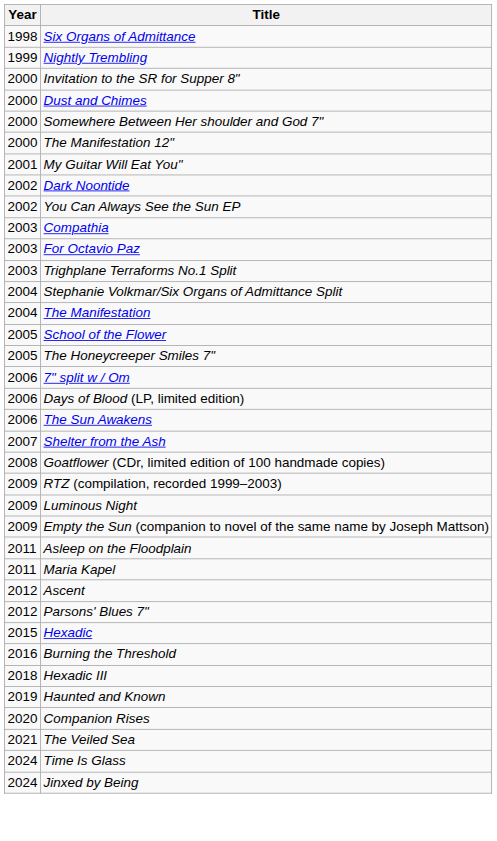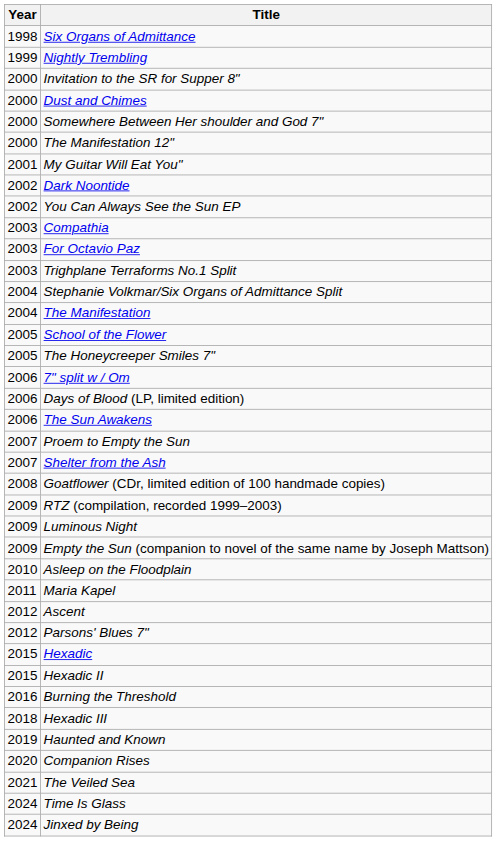 <table class="wikitable">
 <tr>
 <th>Year</th>
 <th>Title</th>
 </tr>
 <tr>
 <td>1998</td>
 <td><em><a href='#'>Six Organs of Admittance</a></em></td>
 </tr>
 <tr>
 <td>1999</td>
 <td><em><a href='#'>Nightly Trembling</a></em></td>
 </tr>
 <tr>
 <td>2000</td>
 <td><em>Invitation to the SR for Supper 8"</em></td>
 </tr>
 <tr>
 <td>2000</td>
 <td><em><a href='#'>Dust and Chimes</a></em></td>
 </tr>
 <tr>
 <td>2000</td>
 <td><em>Somewhere Between Her shoulder and God 7"</em></td>
 </tr>
 <tr>
 <td>2000</td>
 <td><em>The Manifestation 12"</em></td>
 </tr>
 <tr>
 <td>2001</td>
 <td><em>My Guitar Will Eat You"</em></td>
 </tr>
 <tr>
 <td>2002</td>
 <td><em><a href='#'>Dark Noontide</a></em></td>
 </tr>
 <tr>
 <td>2002</td>
 <td><em>You Can Always See the Sun EP</em></td>
 </tr>
 <tr>
 <td>2003</td>
 <td><em><a href='#'>Compathia</a></em></td>
 </tr>
 <tr>
 <td>2003</td>
 <td><em><a href='#'>For Octavio Paz</a></em></td>
 </tr>
 <tr>
 <td>2003</td>
 <td><em>Trighplane Terraforms No.1 Split</em></td>
 </tr>
 <tr>
 <td>2004</td>
 <td><em>Stephanie Volkmar/Six Organs of Admittance Split</em></td>
 </tr>
 <tr>
 <td>2004</td>
 <td><em><a href='#'>The Manifestation</a></em></td>
 </tr>
 <tr>
 <td>2005</td>
 <td><em><a href='#'>School of the Flower</a></em></td>
 </tr>
 <tr>
 <td>2005</td>
 <td><em>The Honeycreeper Smiles 7"</em></td>
 </tr>
 <tr>
 <td>2006</td>
 <td><em><a href='#'>7" split w / Om</a></em></td>
 </tr>
 <tr>
 <td>2006</td>
 <td><em>Days of Blood</em> (LP, limited edition)</td>
 </tr>
 <tr>
 <td>2006</td>
 <td><em><a href='#'>The Sun Awakens</a></em></td>
 </tr>
 <tr>
 <td>2007</td>
+<td><em>Proem to Empty the Sun</em></td>
+</tr>
+<tr>
+<td>2007</td>
 <td><em><a href='#'>Shelter from the Ash</a></em></td>
 </tr>
 <tr>
 <td>2008</td>
 <td><em>Goatflower</em> (CDr, limited edition of 100 handmade copies)</td>
 </tr>
 <tr>
 <td>2009</td>
 <td><em>RTZ</em> (compilation, recorded 1999–2003)</td>
 </tr>
 <tr>
 <td>2009</td>
 <td><em>Luminous Night</em></td>
 </tr>
 <tr>
 <td>2009</td>
 <td><em>Empty the Sun</em> (companion to novel of the same name by Joseph Mattson)</td>
 </tr>
 <tr>
-<td>2011</td>
+<td>2010</td>
 <td><em>Asleep on the Floodplain</em></td>
 </tr>
 <tr>
 <td>2011</td>
 <td><em>Maria Kapel</em></td>
 </tr>
 <tr>
 <td>2012</td>
 <td><em>Ascent</em></td>
 </tr>
 <tr>
 <td>2012</td>
 <td><em>Parsons' Blues 7"</em></td>
 </tr>
 <tr>
 <td>2015</td>
 <td><em><a href='#'>Hexadic</a></em></td>
+</tr>
+<tr>
+<td>2015</td>
+<td><em>Hexadic II</em></td>
 </tr>
 <tr>
 <td>2016</td>
 <td><em>Burning the Threshold</em></td>
 </tr>
 <tr>
 <td>2018</td>
 <td><em>Hexadic III</em></td>
 </tr>
 <tr>
 <td>2019</td>
 <td><em>Haunted and Known</em></td>
 </tr>
 <tr>
 <td>2020</td>
 <td><em>Companion Rises</em></td>
 </tr>
 <tr>
 <td>2021</td>
 <td><em>The Veiled Sea</em></td>
 </tr>
 <tr>
 <td>2024</td>
 <td><em>Time Is Glass</em></td>
 </tr>
 <tr>
 <td>2024</td>
 <td><em>Jinxed by Being</em></td>
 </tr>
 </table>
